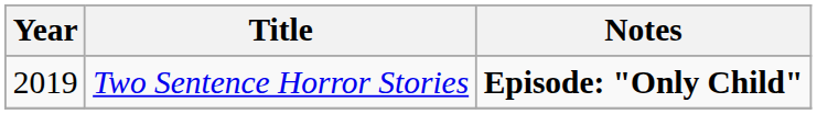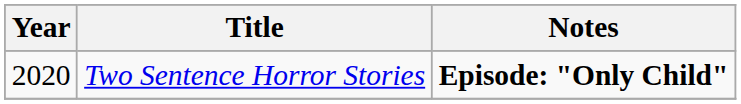 <table class="wikitable">
 <tr>
 <th>Year</th>
 <th>Title</th>
 <th>Notes</th>
 </tr>
 <tr>
-<td>2019</td>
+<td>2020</td>
 <td><em><a href='#'>Two Sentence Horror Stories</a></em></td>
 <td><strong>Episode: "Only Child"</strong></td>
 </tr>
 <tr>
 </tr>
 </table>
